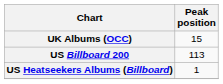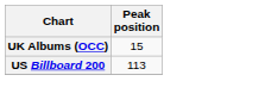 <table class="wikitable plainrowheaders sortable" style="text-align:center;" border="1">
 <tr>
 <th scope="col">Chart</th>
 <th scope="col">Peak<br>position</th>
 </tr>
 <tr>
 <th scope="row">UK Albums (<a href='#'>OCC</a>)</th>
 <td>15</td>
 </tr>
 <tr>
 <th scope="row">US <a href='#'><em>Billboard</em> 200</a></th>
 <td>113</td>
 </tr>
 <tr>
-<th scope="row">US <a href='#'>Heatseekers Albums</a> (<em><a href='#'>Billboard</a></em>)</th>
-<td>1</td>
-</tr>
-<tr>
 </tr>
 </table>
